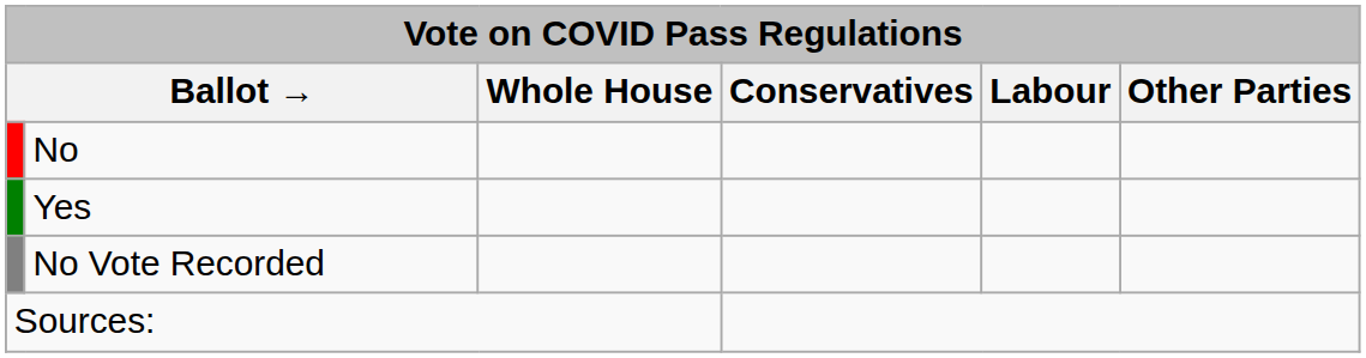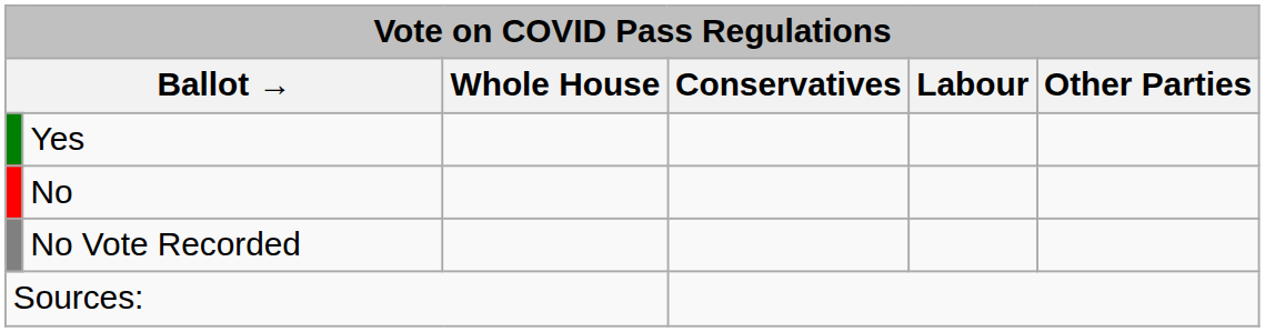 <table class="wikitable" style="text-align:center; font-size:98%;">
 <tr>
 <td colspan="6"  style="text-align:center; background:silver;"><strong>Vote on COVID Pass Regulations</strong></td>
 </tr>
 <tr>
 <th colspan="2" style="width:200px;">Ballot →</th>
 <th>Whole House</th>
 <th>Conservatives</th>
 <th>Labour</th>
 <th>Other Parties</th>
 </tr>
 <tr>
-<th style="background:red;"></th>
-<td style="text-align:left;">No</td>
+<th style="width:1px; background:green;"></th>
+<td style="text-align:left;">Yes</td>
 <td></td>
 <td></td>
 <td></td>
 <td></td>
 </tr>
 <tr>
-<th style="width:1px; background:green;"></th>
-<td style="text-align:left;">Yes</td>
+<th style="background:red;"></th>
+<td style="text-align:left;">No</td>
 <td></td>
 <td></td>
 <td></td>
 <td></td>
 </tr>
 <tr>
 <th style="background:gray;"></th>
 <td style="text-align:left;">No Vote Recorded</td>
 <td></td>
 <td></td>
 <td></td>
 <td></td>
 </tr>
 <tr>
 <td colspan="3" style="text-align:left;">Sources:</td>
 </tr>
 </table>
